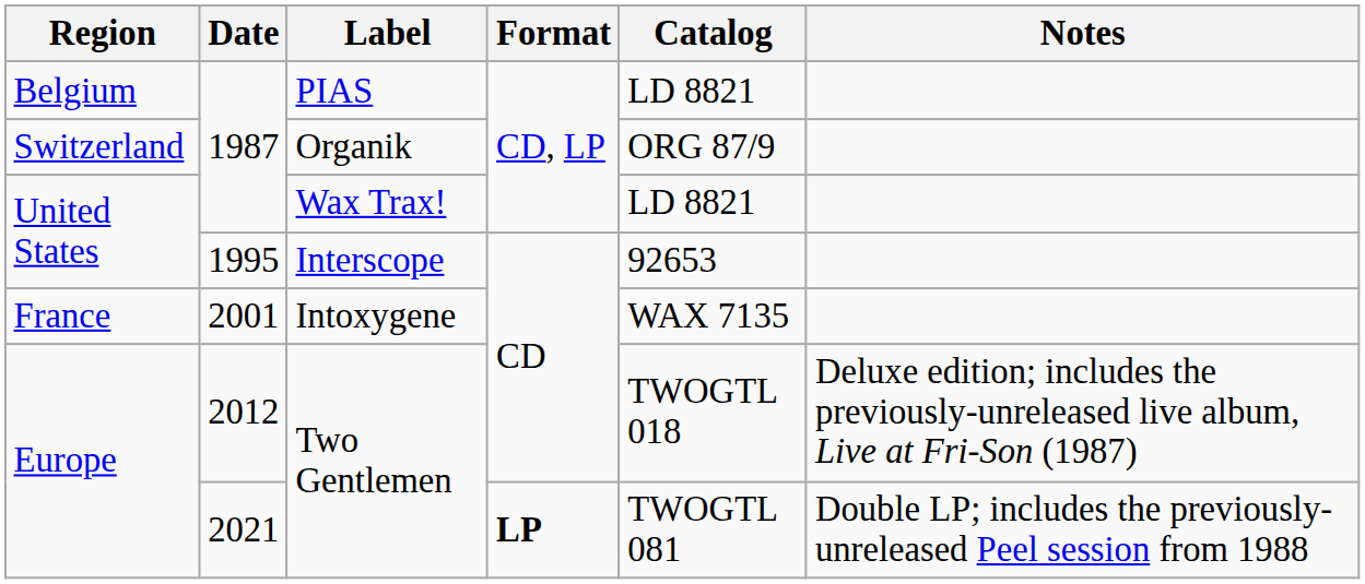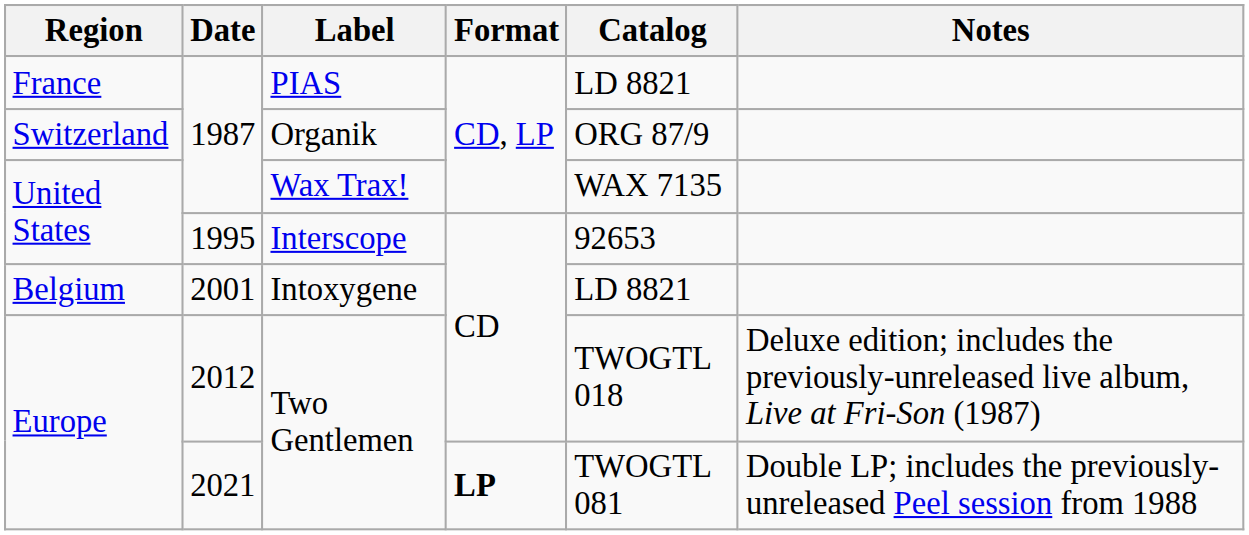 <table class="wikitable">
 <tr>
 <th>Region</th>
 <th>Date</th>
 <th>Label</th>
 <th>Format</th>
 <th>Catalog</th>
 <th>Notes</th>
 </tr>
 <tr>
-<td><a href='#'>Belgium</a></td>
+<td><a href='#'>France</a></td>
 <td rowspan="3">1987</td>
 <td><a href='#'>PIAS</a></td>
 <td rowspan="3"><a href='#'>CD</a>, <a href='#'>LP</a></td>
 <td>LD 8821</td>
 <td></td>
 </tr>
 <tr>
 <td><a href='#'>Switzerland</a></td>
 <td>Organik</td>
 <td>ORG 87/9</td>
 <td></td>
 </tr>
 <tr>
 <td rowspan="2"><a href='#'>United States</a></td>
 <td><a href='#'>Wax Trax!</a></td>
-<td>LD 8821</td>
+<td>WAX 7135</td>
 <td></td>
 </tr>
 <tr>
 <td>1995</td>
 <td><a href='#'>Interscope</a></td>
 <td rowspan="3">CD</td>
 <td>92653</td>
 <td></td>
 </tr>
 <tr>
-<td><a href='#'>France</a></td>
+<td><a href='#'>Belgium</a></td>
 <td>2001</td>
 <td>Intoxygene</td>
-<td>WAX 7135</td>
+<td>LD 8821</td>
 <td></td>
 </tr>
 <tr>
 <td rowspan="2"><a href='#'>Europe</a></td>
 <td>2012</td>
 <td rowspan="2">Two Gentlemen</td>
 <td>TWOGTL 018</td>
 <td>Deluxe edition; includes the previously-unreleased live album, <em>Live at Fri-Son</em> (1987)</td>
 </tr>
 <tr>
 <td>2021</td>
 <td><strong>LP</strong></td>
 <td>TWOGTL 081</td>
 <td>Double LP; includes the previously-unreleased <a href='#'>Peel session</a> from 1988</td>
 </tr>
 </table>
